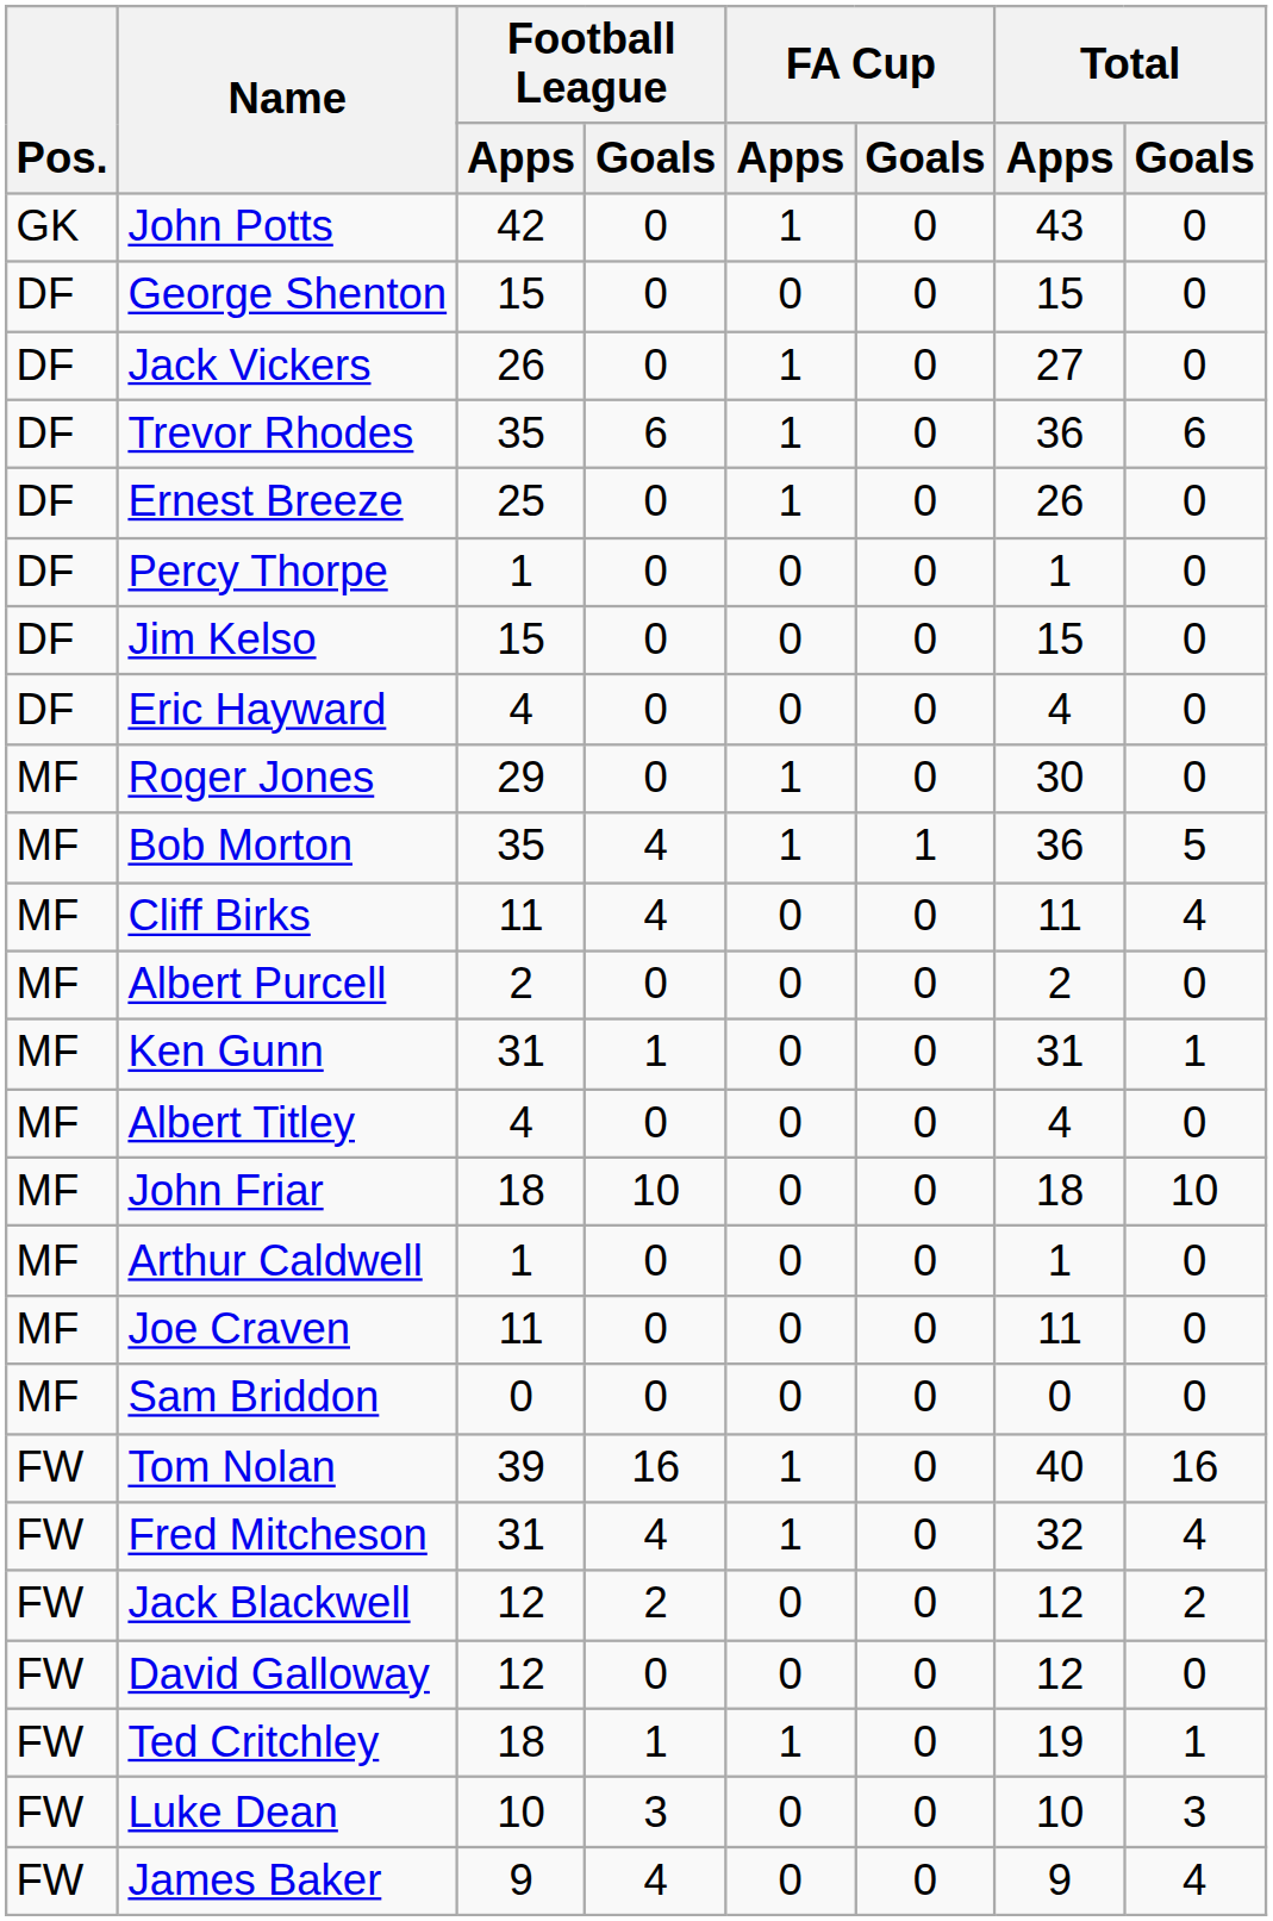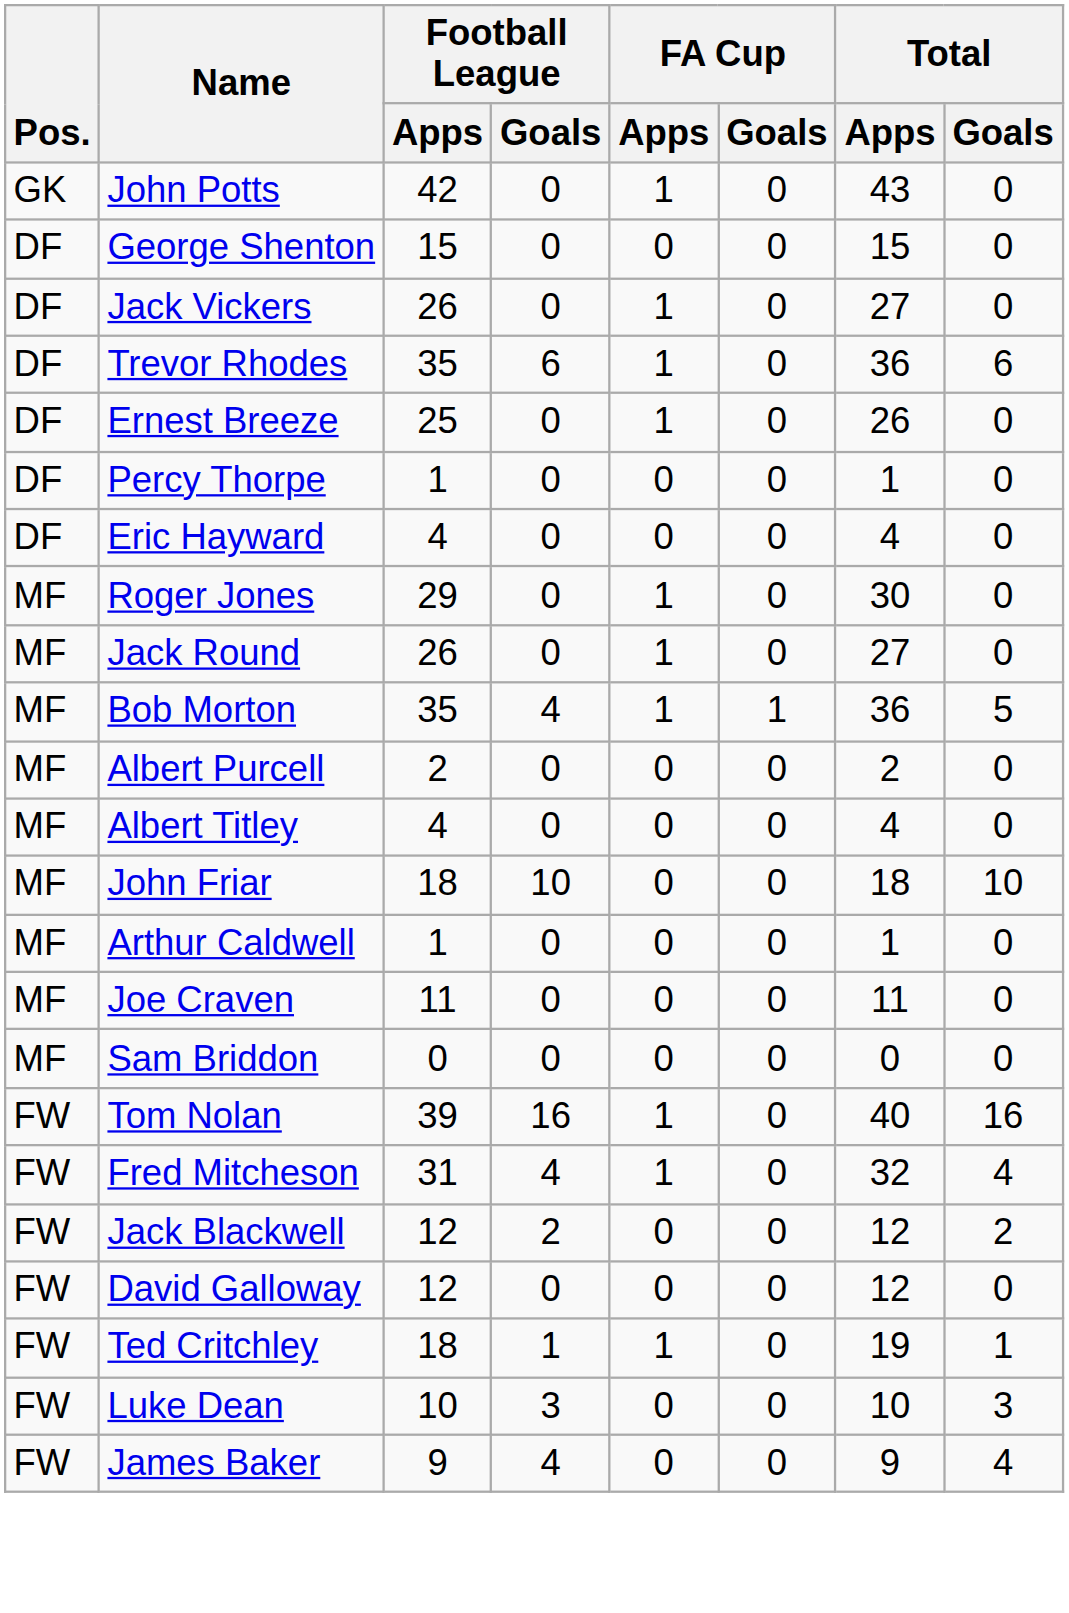 <table class="wikitable" style="text-align:center">
 <tr>
 <th rowspan="2" style="vertical-align:bottom;">Pos.</th>
 <th rowspan="2">Name</th>
 <th colspan="2" style="width:85px;">Football League</th>
 <th colspan="2" style="width:85px;">FA Cup</th>
 <th colspan="2" style="width:85px;">Total</th>
 </tr>
 <tr>
 <th>Apps</th>
 <th>Goals</th>
 <th>Apps</th>
 <th>Goals</th>
 <th>Apps</th>
 <th>Goals</th>
 </tr>
 <tr>
 <td align="left">GK</td>
 <td align="left"> <a href='#'>John Potts</a></td>
 <td>42</td>
 <td>0</td>
 <td>1</td>
 <td>0</td>
 <td>43</td>
 <td>0</td>
 </tr>
 <tr>
 <td align="left">DF</td>
 <td align="left"> <a href='#'>George Shenton</a></td>
 <td>15</td>
 <td>0</td>
 <td>0</td>
 <td>0</td>
 <td>15</td>
 <td>0</td>
 </tr>
 <tr>
 <td align="left">DF</td>
 <td align="left"> <a href='#'>Jack Vickers</a></td>
 <td>26</td>
 <td>0</td>
 <td>1</td>
 <td>0</td>
 <td>27</td>
 <td>0</td>
 </tr>
 <tr>
 <td align="left">DF</td>
 <td align="left"> <a href='#'>Trevor Rhodes</a></td>
 <td>35</td>
 <td>6</td>
 <td>1</td>
 <td>0</td>
 <td>36</td>
 <td>6</td>
 </tr>
 <tr>
 <td align="left">DF</td>
 <td align="left"> <a href='#'>Ernest Breeze</a></td>
 <td>25</td>
 <td>0</td>
 <td>1</td>
 <td>0</td>
 <td>26</td>
 <td>0</td>
 </tr>
 <tr>
 <td align="left">DF</td>
 <td align="left"> <a href='#'>Percy Thorpe</a></td>
 <td>1</td>
 <td>0</td>
 <td>0</td>
 <td>0</td>
 <td>1</td>
 <td>0</td>
 </tr>
 <tr>
 <td align="left">DF</td>
-<td align="left"> <a href='#'>Jim Kelso</a></td>
-<td>15</td>
-<td>0</td>
-<td>0</td>
-<td>0</td>
-<td>15</td>
-<td>0</td>
-</tr>
-<tr>
-<td align="left">DF</td>
 <td align="left"> <a href='#'>Eric Hayward</a></td>
 <td>4</td>
 <td>0</td>
 <td>0</td>
 <td>0</td>
 <td>4</td>
 <td>0</td>
 </tr>
 <tr>
 <td align="left">MF</td>
 <td align="left"> <a href='#'>Roger Jones</a></td>
 <td>29</td>
 <td>0</td>
 <td>1</td>
 <td>0</td>
 <td>30</td>
 <td>0</td>
 </tr>
 <tr>
 <td align="left">MF</td>
+<td align="left"> <a href='#'>Jack Round</a></td>
+<td>26</td>
+<td>0</td>
+<td>1</td>
+<td>0</td>
+<td>27</td>
+<td>0</td>
+</tr>
+<tr>
+<td align="left">MF</td>
 <td align="left"> <a href='#'>Bob Morton</a></td>
 <td>35</td>
 <td>4</td>
 <td>1</td>
 <td>1</td>
 <td>36</td>
 <td>5</td>
 </tr>
 <tr>
 <td align="left">MF</td>
-<td align="left"> <a href='#'>Cliff Birks</a></td>
-<td>11</td>
-<td>4</td>
-<td>0</td>
-<td>0</td>
-<td>11</td>
-<td>4</td>
-</tr>
-<tr>
-<td align="left">MF</td>
 <td align="left"> <a href='#'>Albert Purcell</a></td>
 <td>2</td>
 <td>0</td>
 <td>0</td>
 <td>0</td>
 <td>2</td>
 <td>0</td>
-</tr>
-<tr>
-<td align="left">MF</td>
-<td align="left"> <a href='#'>Ken Gunn</a></td>
-<td>31</td>
-<td>1</td>
-<td>0</td>
-<td>0</td>
-<td>31</td>
-<td>1</td>
 </tr>
 <tr>
 <td align="left">MF</td>
 <td align="left"> <a href='#'>Albert Titley</a></td>
 <td>4</td>
 <td>0</td>
 <td>0</td>
 <td>0</td>
 <td>4</td>
 <td>0</td>
 </tr>
 <tr>
 <td align="left">MF</td>
 <td align="left"> <a href='#'>John Friar</a></td>
 <td>18</td>
 <td>10</td>
 <td>0</td>
 <td>0</td>
 <td>18</td>
 <td>10</td>
 </tr>
 <tr>
 <td align="left">MF</td>
 <td align="left"> <a href='#'>Arthur Caldwell</a></td>
 <td>1</td>
 <td>0</td>
 <td>0</td>
 <td>0</td>
 <td>1</td>
 <td>0</td>
 </tr>
 <tr>
 <td align="left">MF</td>
 <td align="left"> <a href='#'>Joe Craven</a></td>
 <td>11</td>
 <td>0</td>
 <td>0</td>
 <td>0</td>
 <td>11</td>
 <td>0</td>
 </tr>
 <tr>
 <td align="left">MF</td>
 <td align="left"> <a href='#'>Sam Briddon</a></td>
 <td>0</td>
 <td>0</td>
 <td>0</td>
 <td>0</td>
 <td>0</td>
 <td>0</td>
 </tr>
 <tr>
 <td align="left">FW</td>
 <td align="left"> <a href='#'>Tom Nolan</a></td>
 <td>39</td>
 <td>16</td>
 <td>1</td>
 <td>0</td>
 <td>40</td>
 <td>16</td>
 </tr>
 <tr>
 <td align="left">FW</td>
 <td align="left"> <a href='#'>Fred Mitcheson</a></td>
 <td>31</td>
 <td>4</td>
 <td>1</td>
 <td>0</td>
 <td>32</td>
 <td>4</td>
 </tr>
 <tr>
 <td align="left">FW</td>
 <td align="left"> <a href='#'>Jack Blackwell</a></td>
 <td>12</td>
 <td>2</td>
 <td>0</td>
 <td>0</td>
 <td>12</td>
 <td>2</td>
 </tr>
 <tr>
 <td align="left">FW</td>
 <td align="left"> <a href='#'>David Galloway</a></td>
 <td>12</td>
 <td>0</td>
 <td>0</td>
 <td>0</td>
 <td>12</td>
 <td>0</td>
 </tr>
 <tr>
 <td align="left">FW</td>
 <td align="left"> <a href='#'>Ted Critchley</a></td>
 <td>18</td>
 <td>1</td>
 <td>1</td>
 <td>0</td>
 <td>19</td>
 <td>1</td>
 </tr>
 <tr>
 <td align="left">FW</td>
 <td align="left"> <a href='#'>Luke Dean</a></td>
 <td>10</td>
 <td>3</td>
 <td>0</td>
 <td>0</td>
 <td>10</td>
 <td>3</td>
 </tr>
 <tr>
 <td align="left">FW</td>
 <td align="left"> <a href='#'>James Baker</a></td>
 <td>9</td>
 <td>4</td>
 <td>0</td>
 <td>0</td>
 <td>9</td>
 <td>4</td>
 </tr>
 </table>
